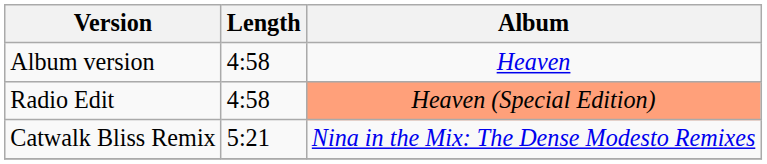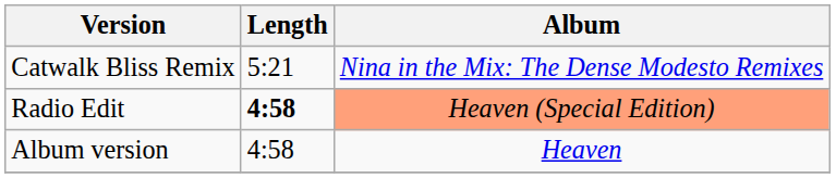 <table class="wikitable">
 <tr>
 <th>Version</th>
 <th>Length</th>
 <th>Album</th>
 </tr>
 <tr>
+<td>Catwalk Bliss Remix</td>
+<td>5:21</td>
+<td align="center"><em><a href='#'>Nina in the Mix: The Dense Modesto Remixes</a></em></td>
+</tr>
+<tr>
+<td>Radio Edit</td>
+<td><strong>4:58</strong></td>
+<td align="center" style="background: lightsalmon;"><em>Heaven (Special Edition)</em></td>
+</tr>
+<tr>
 <td>Album version</td>
 <td>4:58</td>
 <td align="center"><em><a href='#'>Heaven</a></em></td>
 </tr>
 <tr>
-<td>Radio Edit</td>
-<td>4:58</td>
-<td align="center" style="background: lightsalmon;"><em>Heaven (Special Edition)</em></td>
-</tr>
-<tr>
-<td>Catwalk Bliss Remix</td>
-<td>5:21</td>
-<td align="center"><em><a href='#'>Nina in the Mix: The Dense Modesto Remixes</a></em></td>
-</tr>
-<tr>
 </tr>
 </table>
